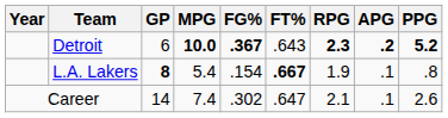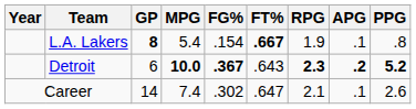 <table class="wikitable sortable" style="font-size:95%; text-align:right;">
 <tr>
 <th>Year</th>
 <th>Team</th>
 <th>GP</th>
 <th>MPG</th>
 <th>FG%</th>
 <th>FT%</th>
 <th>RPG</th>
 <th>APG</th>
 <th>PPG</th>
 </tr>
 <tr>
 <td style="text-align:left;"></td>
+<td style="text-align:left;"><a href='#'>L.A. Lakers</a></td>
+<td><strong>8</strong></td>
+<td>5.4</td>
+<td>.154</td>
+<td><strong>.667</strong></td>
+<td>1.9</td>
+<td>.1</td>
+<td>.8</td>
+</tr>
+<tr>
+<td style="text-align:left;"></td>
 <td style="text-align:left;"><a href='#'>Detroit</a></td>
 <td>6</td>
 <td><strong>10.0</strong></td>
 <td><strong>.367</strong></td>
 <td>.643</td>
 <td><strong>2.3</strong></td>
 <td><strong>.2</strong></td>
 <td><strong>5.2</strong></td>
-</tr>
-<tr>
-<td style="text-align:left;"></td>
-<td style="text-align:left;"><a href='#'>L.A. Lakers</a></td>
-<td><strong>8</strong></td>
-<td>5.4</td>
-<td>.154</td>
-<td><strong>.667</strong></td>
-<td>1.9</td>
-<td>.1</td>
-<td>.8</td>
 </tr>
 <tr class="sortbottom">
 <td style="text-align:center;" colspan="2">Career</td>
 <td>14</td>
 <td>7.4</td>
 <td>.302</td>
 <td>.647</td>
 <td>2.1</td>
 <td>.1</td>
 <td>2.6</td>
 </tr>
 </table>
